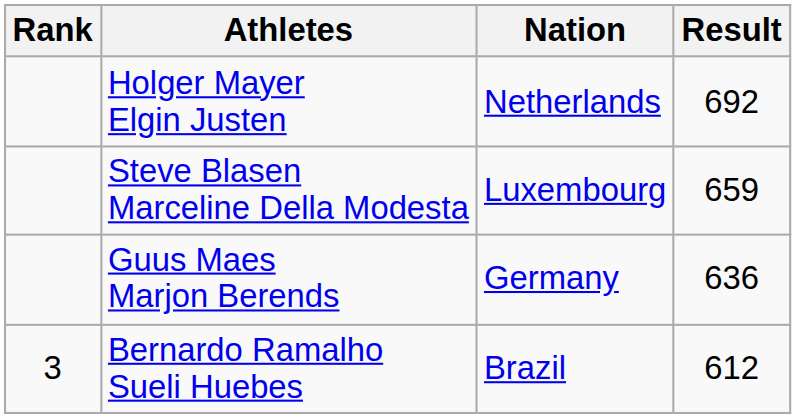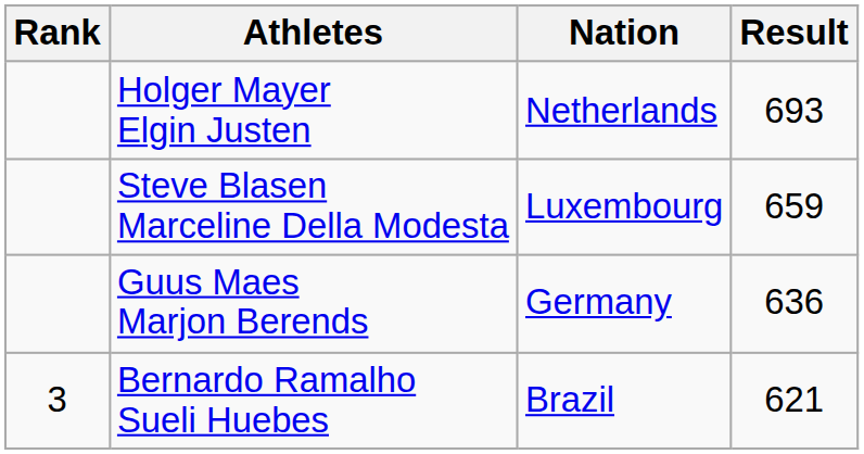 <table class="wikitable sortable" style="text-align:center">
 <tr>
 <th>Rank</th>
 <th>Athletes</th>
 <th>Nation</th>
 <th>Result</th>
 </tr>
 <tr>
 <td></td>
 <td align=left><a href='#'>Holger Mayer</a><br><a href='#'>Elgin Justen</a></td>
 <td align=left> <a href='#'>Netherlands</a></td>
-<td>692</td>
+<td>693</td>
 </tr>
 <tr>
 <td></td>
 <td align=left><a href='#'>Steve Blasen</a><br><a href='#'>Marceline Della Modesta</a></td>
 <td align=left> <a href='#'>Luxembourg</a></td>
 <td>659</td>
 </tr>
 <tr>
 <td></td>
 <td align=left><a href='#'>Guus Maes</a><br><a href='#'>Marjon Berends</a></td>
 <td align=left> <a href='#'>Germany</a></td>
 <td>636</td>
 </tr>
 <tr>
 <td>3</td>
 <td align=left><a href='#'>Bernardo Ramalho</a><br><a href='#'>Sueli Huebes</a></td>
 <td align=left> <a href='#'>Brazil</a></td>
-<td>612</td>
+<td>621</td>
 </tr>
 </table>
